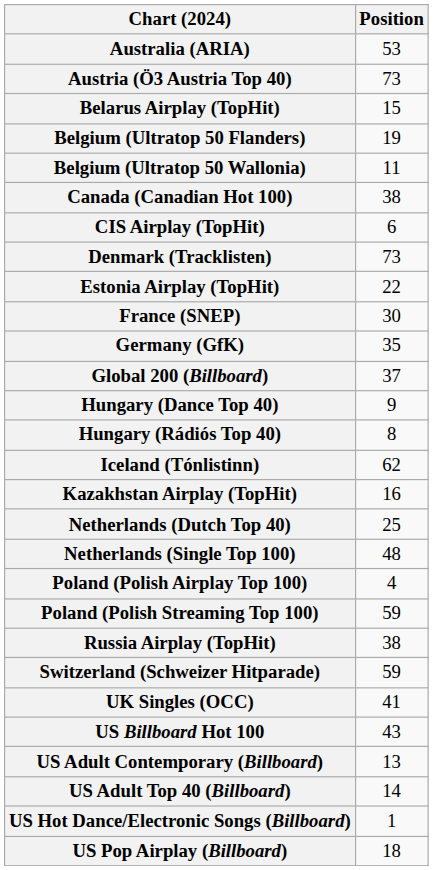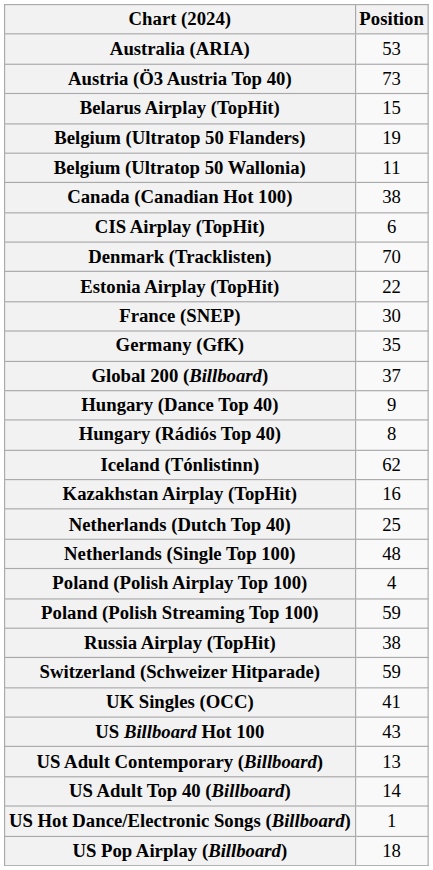 <table class="wikitable sortable plainrowheaders" style="text-align:center">
 <tr>
 <th scope="col">Chart (2024)</th>
 <th scope="col">Position</th>
 </tr>
 <tr>
 <th scope="row">Australia (ARIA)</th>
 <td>53</td>
 </tr>
 <tr>
 <th scope="row">Austria (Ö3 Austria Top 40)</th>
 <td>73</td>
 </tr>
 <tr>
 <th scope="row">Belarus Airplay (TopHit)</th>
 <td>15</td>
 </tr>
 <tr>
 <th scope="row">Belgium (Ultratop 50 Flanders)</th>
 <td>19</td>
 </tr>
 <tr>
 <th scope="row">Belgium (Ultratop 50 Wallonia)</th>
 <td>11</td>
 </tr>
 <tr>
 <th scope="row">Canada (Canadian Hot 100)</th>
 <td>38</td>
 </tr>
 <tr>
 <th scope="row">CIS Airplay (TopHit)</th>
 <td>6</td>
 </tr>
 <tr>
 <th scope="row">Denmark (Tracklisten)</th>
-<td>73</td>
+<td>70</td>
 </tr>
 <tr>
 <th scope="row">Estonia Airplay (TopHit)</th>
 <td>22</td>
 </tr>
 <tr>
 <th scope="row">France (SNEP)</th>
 <td>30</td>
 </tr>
 <tr>
 <th scope="row">Germany (GfK)</th>
 <td>35</td>
 </tr>
 <tr>
 <th scope="row">Global 200 (<em>Billboard</em>)</th>
 <td>37</td>
 </tr>
 <tr>
 <th scope="row">Hungary (Dance Top 40)</th>
 <td>9</td>
 </tr>
 <tr>
 <th scope="row">Hungary (Rádiós Top 40)</th>
 <td>8</td>
 </tr>
 <tr>
 <th scope="row">Iceland (Tónlistinn)</th>
 <td>62</td>
 </tr>
 <tr>
 <th scope="row">Kazakhstan Airplay (TopHit)</th>
 <td>16</td>
 </tr>
 <tr>
 <th scope="row">Netherlands (Dutch Top 40)</th>
 <td>25</td>
 </tr>
 <tr>
 <th scope="row">Netherlands (Single Top 100)</th>
 <td>48</td>
 </tr>
 <tr>
 <th scope="row">Poland (Polish Airplay Top 100)</th>
 <td>4</td>
 </tr>
 <tr>
 <th scope="row">Poland (Polish Streaming Top 100)</th>
 <td>59</td>
 </tr>
 <tr>
 <th scope="row">Russia Airplay (TopHit)</th>
 <td>38</td>
 </tr>
 <tr>
 <th scope="row">Switzerland (Schweizer Hitparade)</th>
 <td>59</td>
 </tr>
 <tr>
 <th scope="row">UK Singles (OCC)</th>
 <td>41</td>
 </tr>
 <tr>
 <th scope="row">US <em>Billboard</em> Hot 100</th>
 <td>43</td>
 </tr>
 <tr>
 <th scope="row">US Adult Contemporary (<em>Billboard</em>)</th>
 <td>13</td>
 </tr>
 <tr>
 <th scope="row">US Adult Top 40 (<em>Billboard</em>)</th>
 <td>14</td>
 </tr>
 <tr>
 <th scope="row">US Hot Dance/Electronic Songs (<em>Billboard</em>)</th>
 <td>1</td>
 </tr>
 <tr>
 <th scope="row">US Pop Airplay (<em>Billboard</em>)</th>
 <td>18</td>
 </tr>
 </table>
